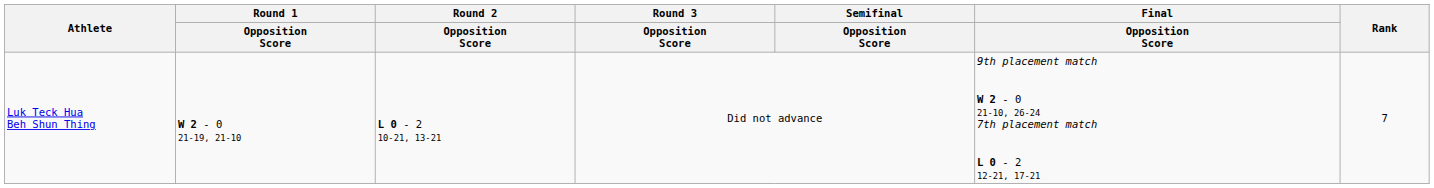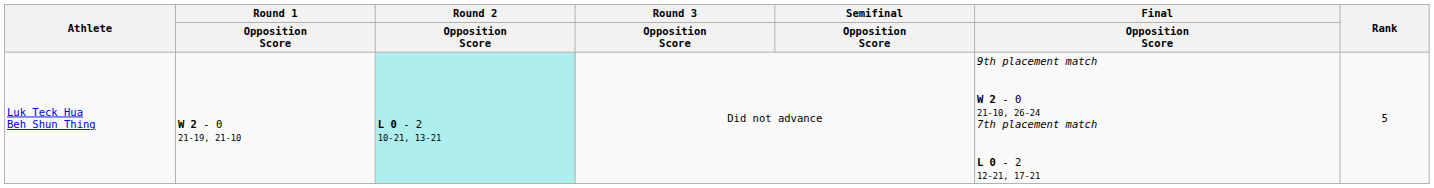 <table class=wikitable width="100%" style="font-size:90%; text-align:center">
 <tr>
 <th rowspan=2 width="12%">Athlete</th>
 <th>Round 1</th>
 <th>Round 2</th>
 <th>Round 3</th>
 <th>Semifinal</th>
 <th>Final</th>
 <th rowspan=2>Rank</th>
 </tr>
 <tr>
 <th>Opposition<br>Score</th>
 <th>Opposition<br>Score</th>
 <th>Opposition<br>Score</th>
 <th>Opposition<br>Score</th>
 <th>Opposition<br>Score</th>
 </tr>
 <tr>
 <td rowspan=3 align=left><a href='#'>Luk Teck Hua</a><br><a href='#'>Beh Shun Thing</a></td>
 <td align=left><br><br><strong>W 2</strong> - 0<br><small>21-19, 21-10</small></td>
-<td align=left><br><br><strong>L 0</strong> - 2<br><small>10-21, 13-21</small></td>
+<td align=left style="background: paleturquoise;"><br><br><strong>L 0</strong> - 2<br><small>10-21, 13-21</small></td>
 <td colspan=2>Did not advance</td>
 <td align=left><em>9th placement match</em><br><br><br><strong>W 2</strong> - 0<br><small>21-10, 26-24</small><br><em>7th placement match</em><br><br><br><strong>L 0</strong> - 2<br><small>12-21, 17-21</small></td>
-<td>7</td>
+<td>5</td>
 </tr>
 </table>
